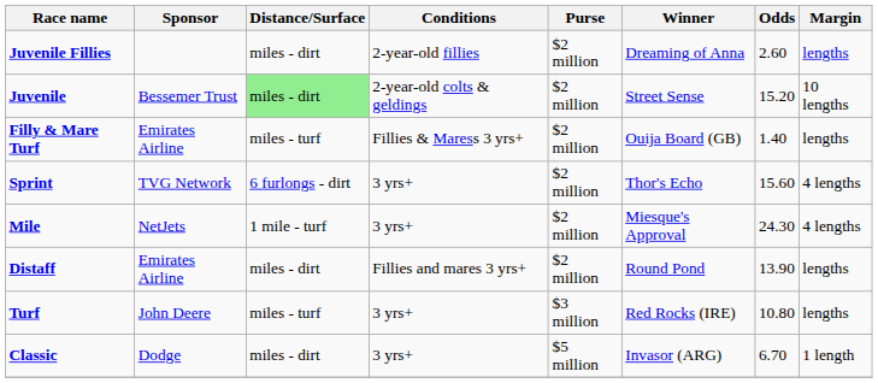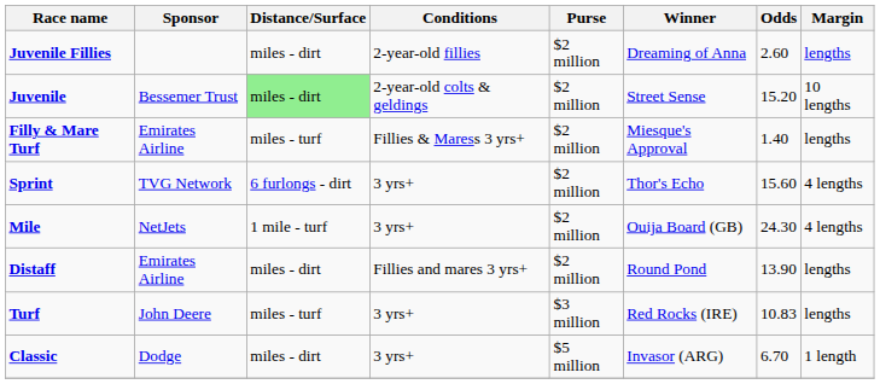 <table class = "wikitable sortable">
 <tr>
 <th>Race name</th>
 <th>Sponsor</th>
 <th>Distance/Surface</th>
 <th>Conditions</th>
 <th>Purse</th>
 <th>Winner</th>
 <th>Odds</th>
 <th>Margin</th>
 </tr>
 <tr>
 <td><strong><a href='#'>Juvenile Fillies</a></strong></td>
 <td></td>
 <td> miles - dirt</td>
 <td>2-year-old <a href='#'>fillies</a></td>
 <td>$2 million</td>
 <td><a href='#'>Dreaming of Anna</a></td>
 <td>2.60</td>
 <td> <a href='#'>lengths</a></td>
 </tr>
 <tr>
 <td><strong><a href='#'>Juvenile</a></strong></td>
 <td><a href='#'>Bessemer Trust</a></td>
 <td style="background: lightgreen;"> miles - dirt</td>
 <td>2-year-old <a href='#'>colts</a> & <a href='#'>geldings</a></td>
 <td>$2 million</td>
 <td><a href='#'>Street Sense</a></td>
 <td>15.20</td>
 <td>10 lengths</td>
 </tr>
 <tr>
 <td><strong><a href='#'>Filly & Mare Turf</a></strong></td>
 <td><a href='#'>Emirates Airline</a></td>
 <td> miles - turf</td>
 <td>Fillies & <a href='#'>Mares</a>s 3 yrs+</td>
 <td>$2 million</td>
-<td><a href='#'>Ouija Board</a> (GB)</td>
+<td><a href='#'>Miesque's Approval</a></td>
 <td>1.40</td>
 <td> lengths</td>
 </tr>
 <tr>
 <td><strong><a href='#'>Sprint</a></strong></td>
 <td><a href='#'>TVG Network</a></td>
 <td><a href='#'>6 furlongs</a> - dirt</td>
 <td>3 yrs+</td>
 <td>$2 million</td>
 <td><a href='#'>Thor's Echo</a></td>
 <td>15.60</td>
 <td>4 lengths</td>
 </tr>
 <tr>
 <td><strong><a href='#'>Mile</a></strong></td>
 <td><a href='#'>NetJets</a></td>
 <td>1 mile - turf</td>
 <td>3 yrs+</td>
 <td>$2 million</td>
-<td><a href='#'>Miesque's Approval</a></td>
+<td><a href='#'>Ouija Board</a> (GB)</td>
 <td>24.30</td>
 <td>4 lengths</td>
 </tr>
 <tr>
 <td><strong><a href='#'>Distaff</a></strong></td>
 <td><a href='#'>Emirates Airline</a></td>
 <td> miles - dirt</td>
 <td>Fillies and mares 3 yrs+</td>
 <td>$2 million</td>
 <td><a href='#'>Round Pond</a></td>
 <td>13.90</td>
 <td> lengths</td>
 </tr>
 <tr>
 <td><strong><a href='#'>Turf</a></strong></td>
 <td><a href='#'>John Deere</a></td>
 <td> miles - turf</td>
 <td>3 yrs+</td>
 <td>$3 million</td>
 <td><a href='#'>Red Rocks</a> (IRE)</td>
-<td>10.80</td>
+<td>10.83</td>
 <td> lengths</td>
 </tr>
 <tr>
 <td><strong><a href='#'>Classic</a></strong></td>
 <td><a href='#'>Dodge</a></td>
 <td> miles - dirt</td>
 <td>3 yrs+</td>
 <td>$5 million</td>
 <td><a href='#'>Invasor</a> (ARG)</td>
 <td>6.70</td>
 <td>1 length</td>
 </tr>
 <tr>
 </tr>
 </table>
